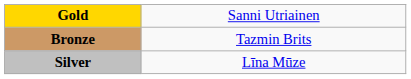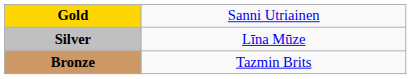 <table class="wikitable" style="text-align:center; " width="35%">
 <tr>
 <td bgcolor="gold"><strong>Gold</strong></td>
 <td><a href='#'>Sanni Utriainen</a><br>  <small><em></em></small></td>
 </tr>
 <tr>
+<td bgcolor="silver"><strong>Silver</strong></td>
+<td><a href='#'>Līna Mūze</a><br>  <small><em></em></small></td>
+</tr>
+<tr>
 <td bgcolor="CC9966"><strong>Bronze</strong></td>
 <td><a href='#'>Tazmin Brits</a><br>  <small><em></em></small></td>
 </tr>
-<tr>
-<td bgcolor="silver"><strong>Silver</strong></td>
-<td><a href='#'>Līna Mūze</a><br>  <small><em></em></small></td>
-</tr>
 </table>
